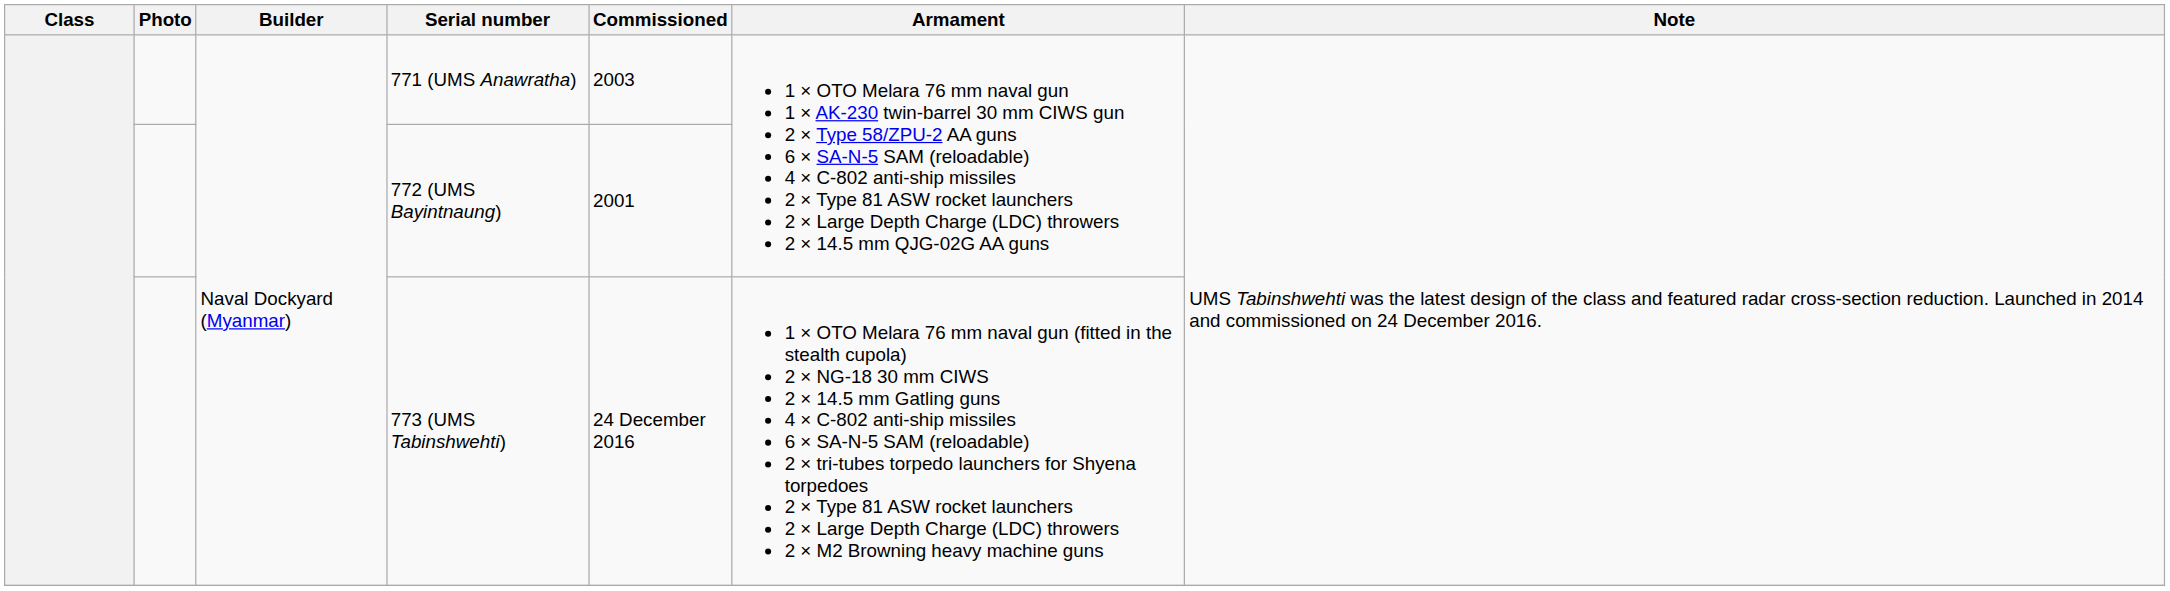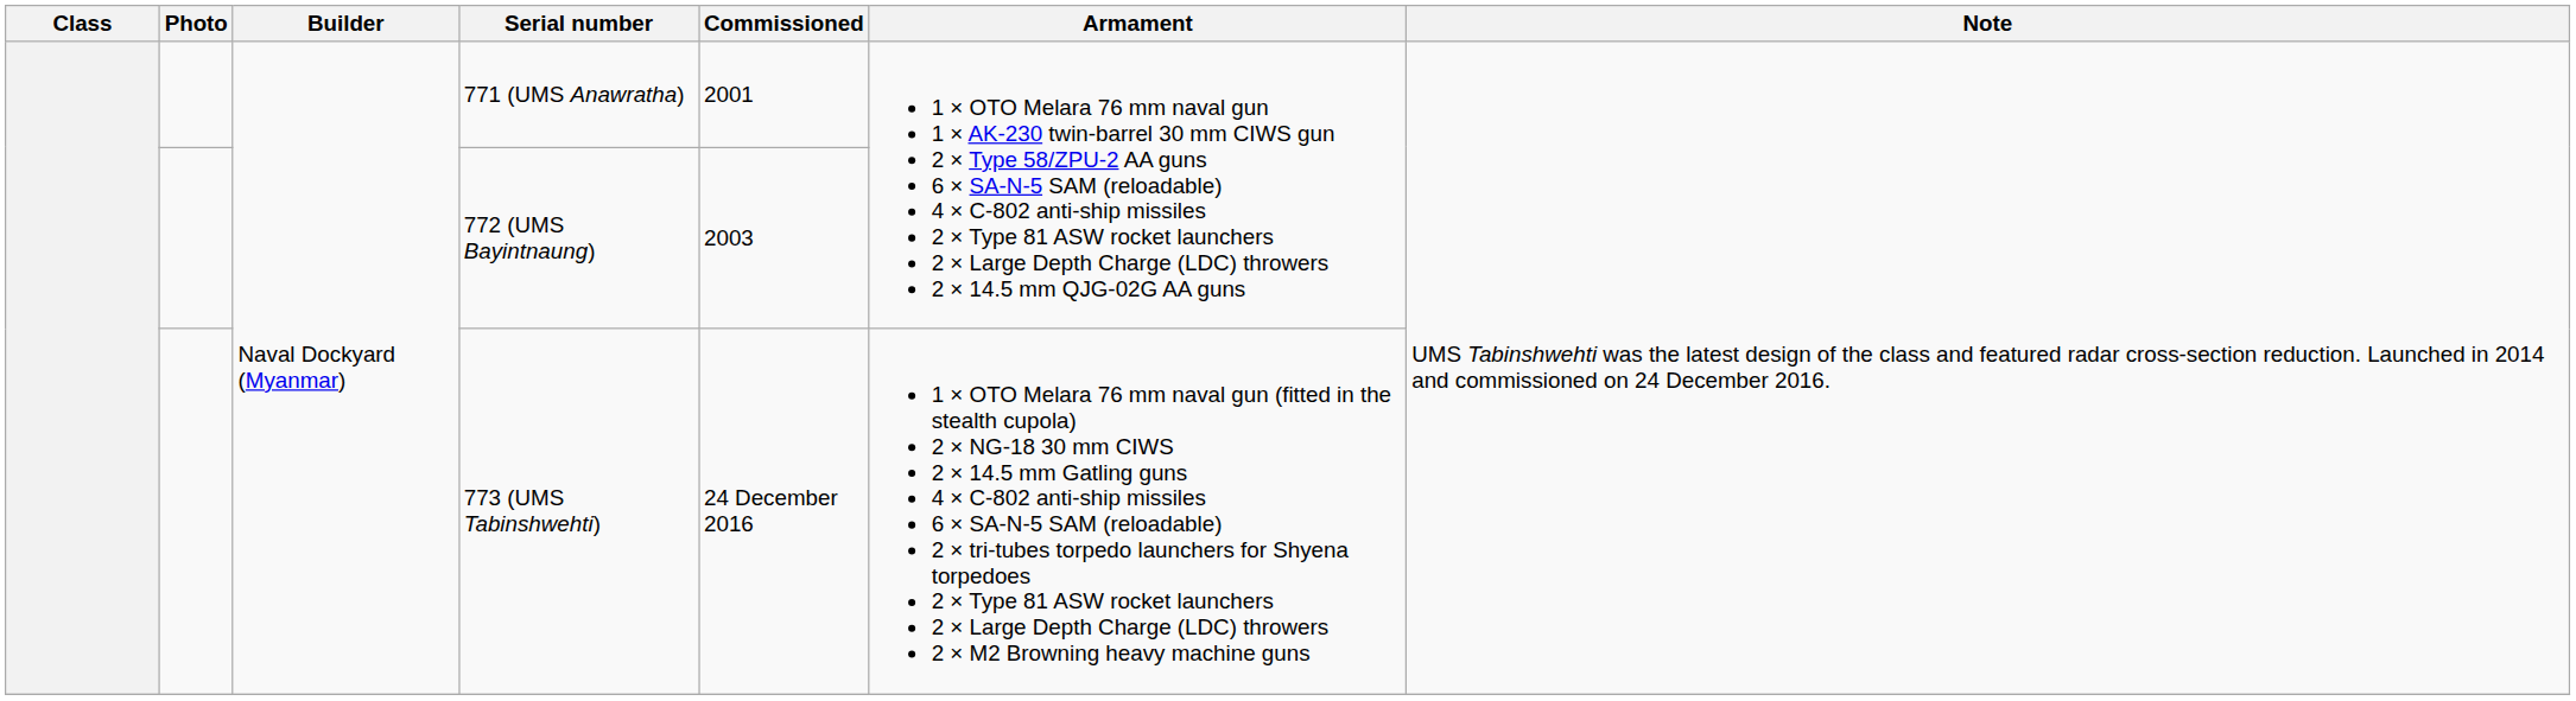 <table class="wikitable" style="font-size:97%; width:90%">
 <tr>
 <th width="100">Class</th>
 <th>Photo</th>
 <th width="150">Builder</th>
 <th width="160">Serial number</th>
 <th width="50">Commissioned</th>
 <th>Armament</th>
 <th>Note</th>
 </tr>
 <tr>
 <th rowspan="3"></th>
 <td></td>
 <td rowspan="3">Naval Dockyard (<a href='#'>Myanmar</a>)<br></td>
 <td>771 (UMS <em>Anawratha</em>)</td>
-<td>2003</td>
+<td>2001</td>
 <td rowspan="2"><br><ul><li>1 × OTO Melara 76 mm naval gun</li><li>1 × <a href='#'>AK-230</a> twin-barrel 30 mm CIWS gun</li><li>2 × <a href='#'>Type 58/ZPU-2</a> AA guns</li><li>6 × <a href='#'>SA-N-5</a> SAM (reloadable)</li><li>4 × C-802 anti-ship missiles</li><li>2 × Type 81 ASW rocket launchers</li><li>2 × Large Depth Charge (LDC) throwers</li><li>2 × 14.5 mm QJG-02G AA guns</li></ul></td>
 <td rowspan="3">UMS <em>Tabinshwehti</em> was the latest design of the class and featured radar cross-section reduction. Launched in 2014 and commissioned on 24 December 2016.</td>
 </tr>
 <tr>
 <td></td>
 <td>772 (UMS <em>Bayintnaung</em>)</td>
-<td>2001</td>
+<td>2003</td>
 </tr>
 <tr>
 <td></td>
 <td>773 (UMS <em>Tabinshwehti</em>)</td>
 <td>24 December 2016</td>
 <td rowspan="1"><br><ul><li>1 × OTO Melara 76 mm naval gun (fitted in the stealth cupola)</li><li>2 × NG-18 30 mm CIWS</li><li>2 × 14.5 mm Gatling guns</li><li>4 × C-802 anti-ship missiles</li><li>6 × SA-N-5 SAM (reloadable)</li><li>2 × tri-tubes torpedo launchers for Shyena torpedoes</li><li>2 × Type 81 ASW rocket launchers</li><li>2 × Large Depth Charge (LDC) throwers</li><li>2 × M2 Browning heavy machine guns</li></ul></td>
 </tr>
 <tr>
 </tr>
 </table>
